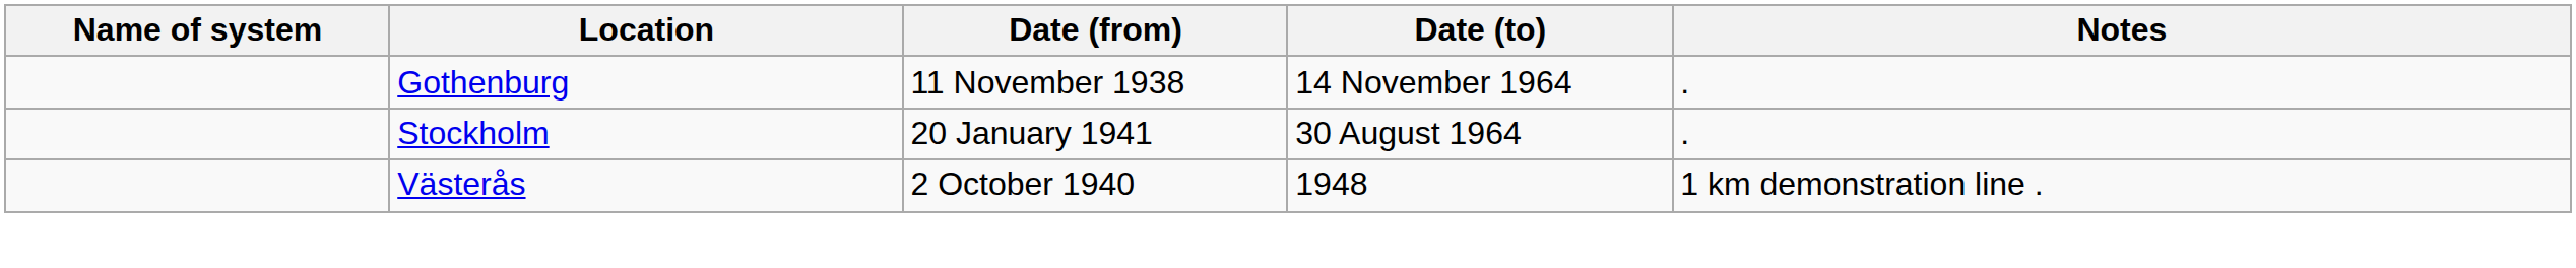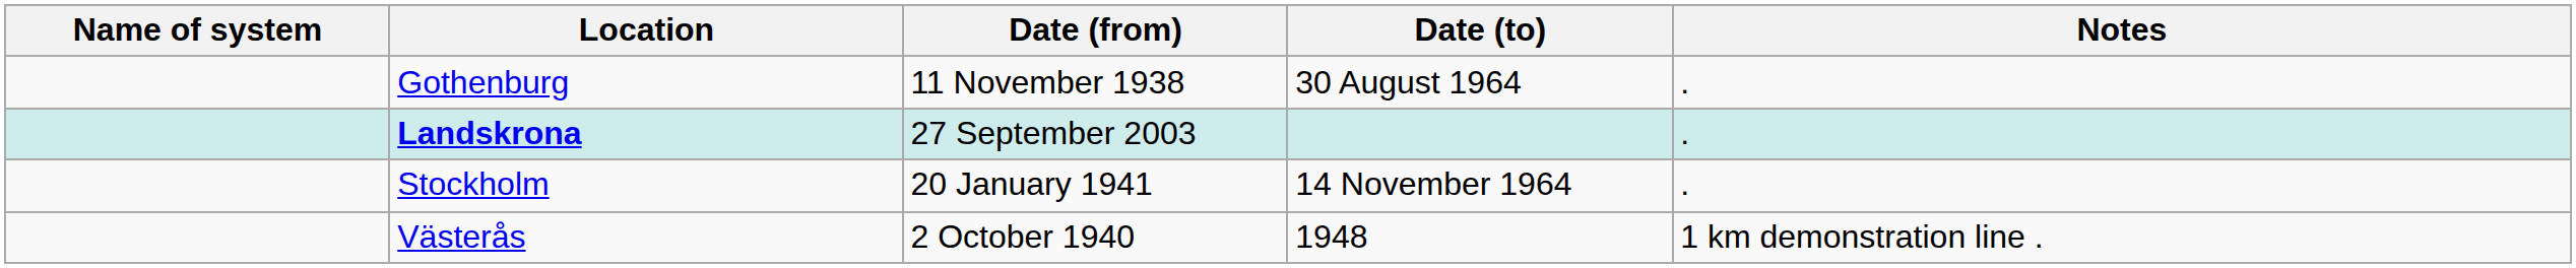 <table class="wikitable" width=100%>
 <tr>
 <th width=15%>Name of system</th>
 <th width=20%>Location</th>
 <th width=15%>Date (from)</th>
 <th width=15%>Date (to)</th>
 <th width=35%>Notes</th>
 </tr>
 <tr>
 <td> </td>
 <td><a href='#'>Gothenburg</a></td>
 <td>11 November 1938</td>
-<td>14 November 1964</td>
+<td>30 August 1964</td>
 <td>.</td>
 </tr>
 <tr>
+</tr>
+<tr style="background:#CFECEC">
+<td> </td>
+<td><strong><a href='#'>Landskrona</a></strong></td>
+<td>27 September 2003</td>
+<td> </td>
+<td> .</td>
 </tr>
 <tr>
 <td> </td>
 <td><a href='#'>Stockholm</a></td>
 <td>20 January 1941</td>
-<td>30 August 1964</td>
+<td>14 November 1964</td>
 <td>.</td>
 </tr>
 <tr>
 <td> </td>
 <td><a href='#'>Västerås</a></td>
 <td>2 October 1940</td>
 <td>1948</td>
 <td>1 km demonstration line .</td>
 </tr>
 <tr>
 </tr>
 </table>
